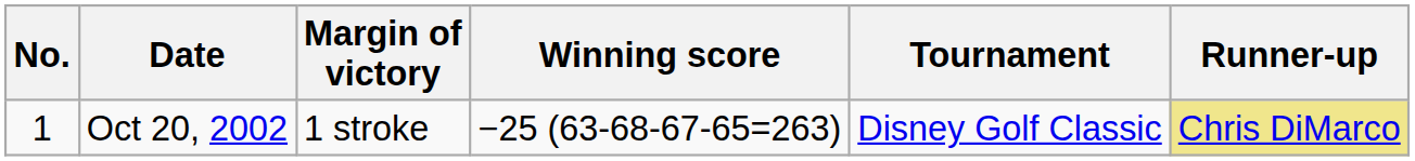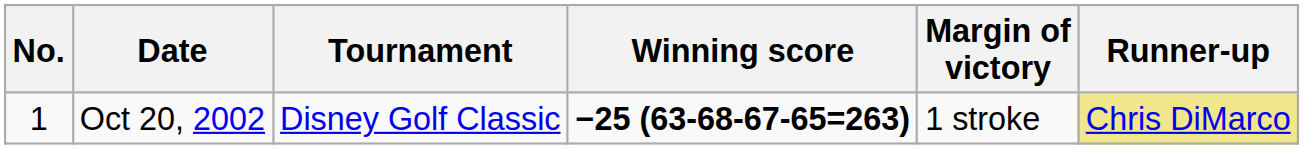 <table class="wikitable" style="font-size:95%;">
 <tr>
 <th>No.</th>
 <th>Date</th>
+<th>Tournament</th>
+<th>Winning score</th>
 <th>Margin of<br>victory</th>
-<th>Winning score</th>
-<th>Tournament</th>
 <th>Runner-up</th>
 </tr>
 <tr>
 <td align=center>1</td>
 <td align=right>Oct 20, <a href='#'>2002</a></td>
+<td><a href='#'>Disney Golf Classic</a></td>
+<td><strong>−25 (63-68-67-65=263)</strong></td>
 <td>1 stroke</td>
-<td>−25 (63-68-67-65=263)</td>
-<td><a href='#'>Disney Golf Classic</a></td>
 <td style="background: khaki;"> <a href='#'>Chris DiMarco</a></td>
 </tr>
 </table>
